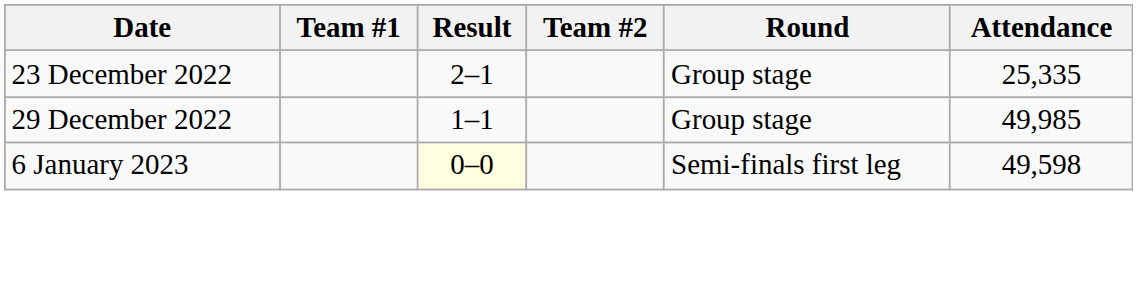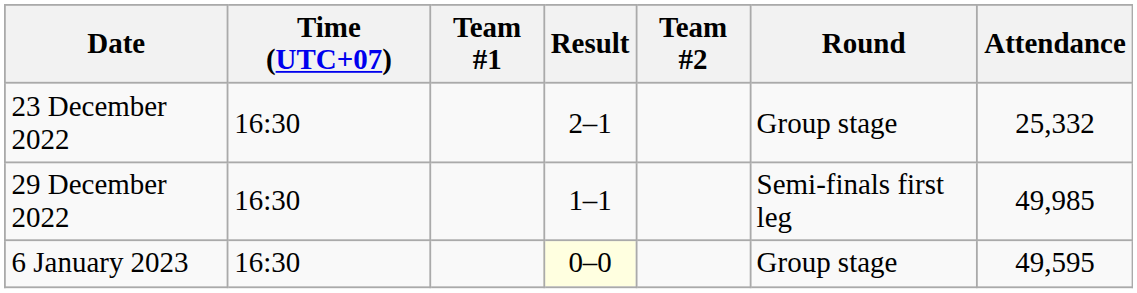 <table class="wikitable" style="text-align:left; width:100%;">
 <tr>
 <th>Date</th>
+<th>Time (<a href='#'>UTC+07</a>)</th>
 <th>Team #1</th>
 <th>Result</th>
 <th>Team #2</th>
 <th>Round</th>
 <th>Attendance</th>
 </tr>
 <tr>
 <td>23 December 2022</td>
+<td>16:30</td>
 <td><strong></strong></td>
 <td style="text-align:center;">2–1</td>
 <td></td>
 <td>Group stage</td>
-<td style="text-align:center;">25,335</td>
+<td style="text-align:center;">25,332</td>
 </tr>
 <tr>
 <td>29 December 2022</td>
+<td>16:30</td>
 <td></td>
 <td style="text-align:center;">1–1</td>
 <td></td>
-<td>Group stage</td>
+<td>Semi-finals first leg</td>
 <td style="text-align:center;">49,985</td>
 </tr>
 <tr>
 <td>6 January 2023</td>
+<td>16:30</td>
 <td></td>
 <td style="background: lightyellow; text-align:center;">0–0</td>
 <td></td>
-<td>Semi-finals first leg</td>
-<td style="text-align:center;">49,598</td>
+<td>Group stage</td>
+<td style="text-align:center;">49,595</td>
 </tr>
 </table>
